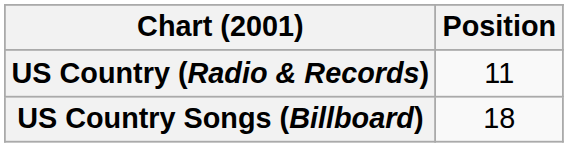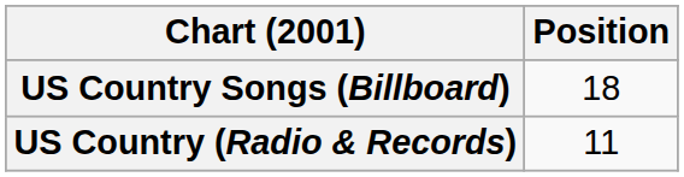 <table class="wikitable sortable plainrowheaders" style="text-align:center">
 <tr>
 <th scope="col">Chart (2001)</th>
 <th scope="col">Position</th>
 </tr>
 <tr>
+<th scope="row">US Country Songs (<em>Billboard</em>)</th>
+<td align="center">18</td>
+</tr>
+<tr>
 <th scope="row">US Country (<em>Radio & Records</em>)</th>
 <td>11</td>
 </tr>
-<tr>
-<th scope="row">US Country Songs (<em>Billboard</em>)</th>
-<td align="center">18</td>
-</tr>
 </table>
